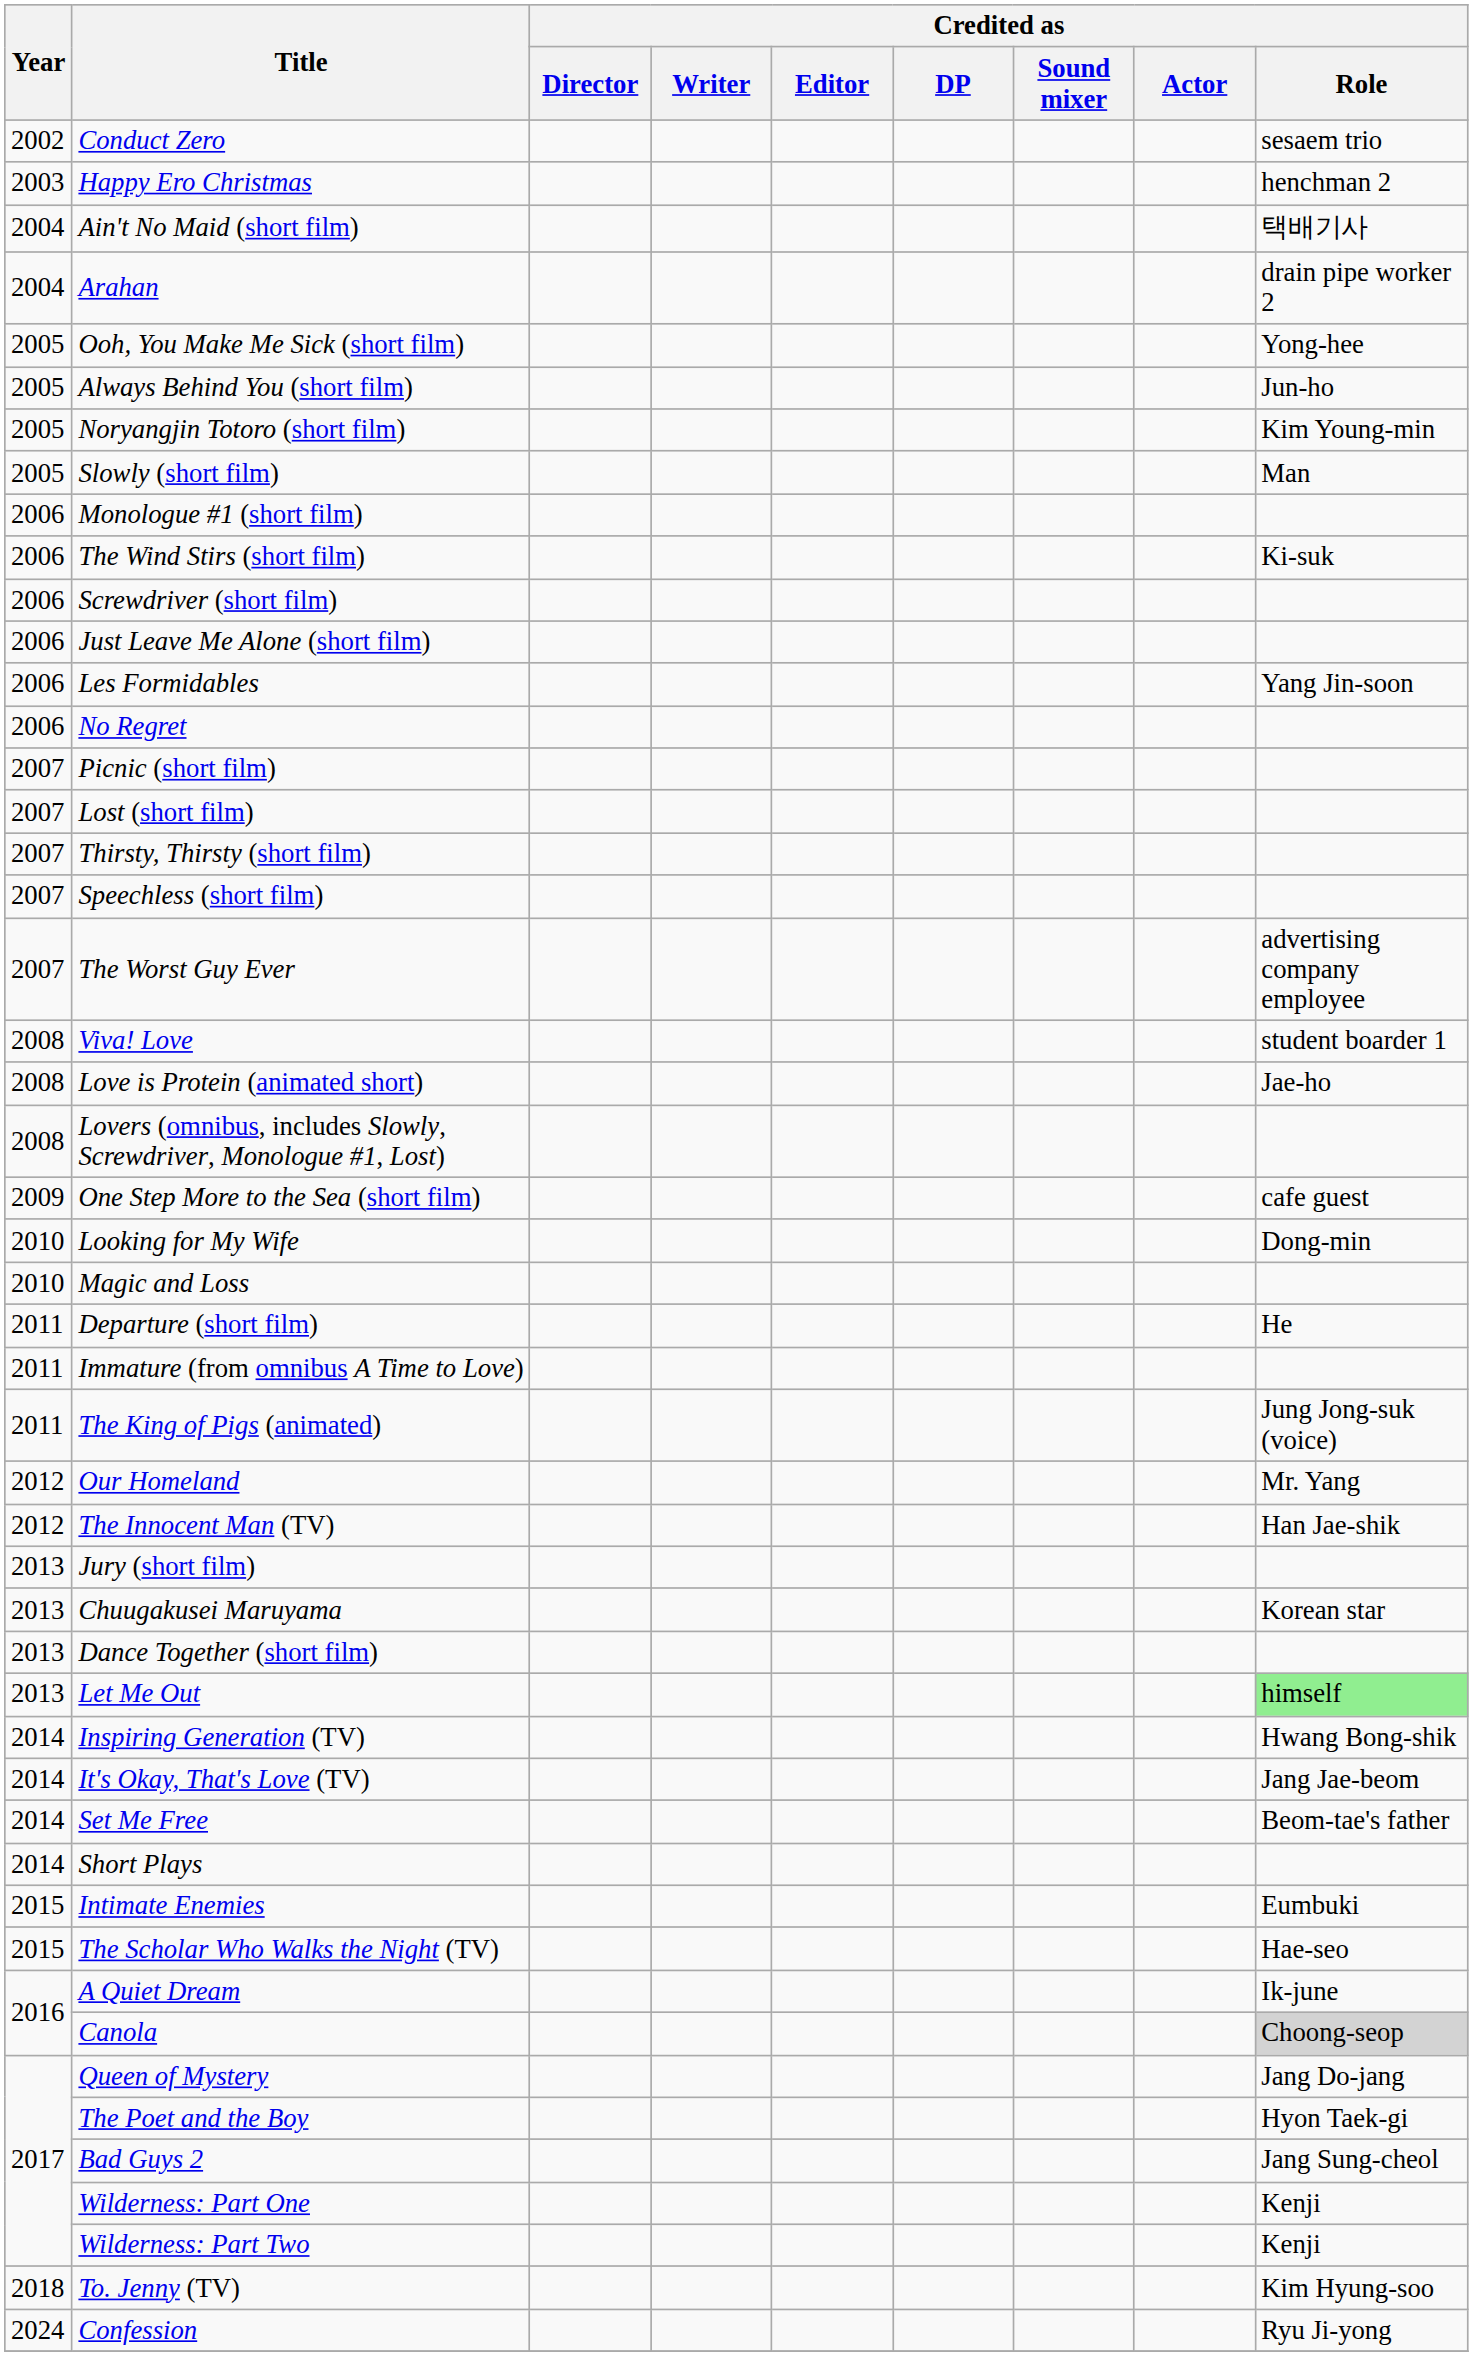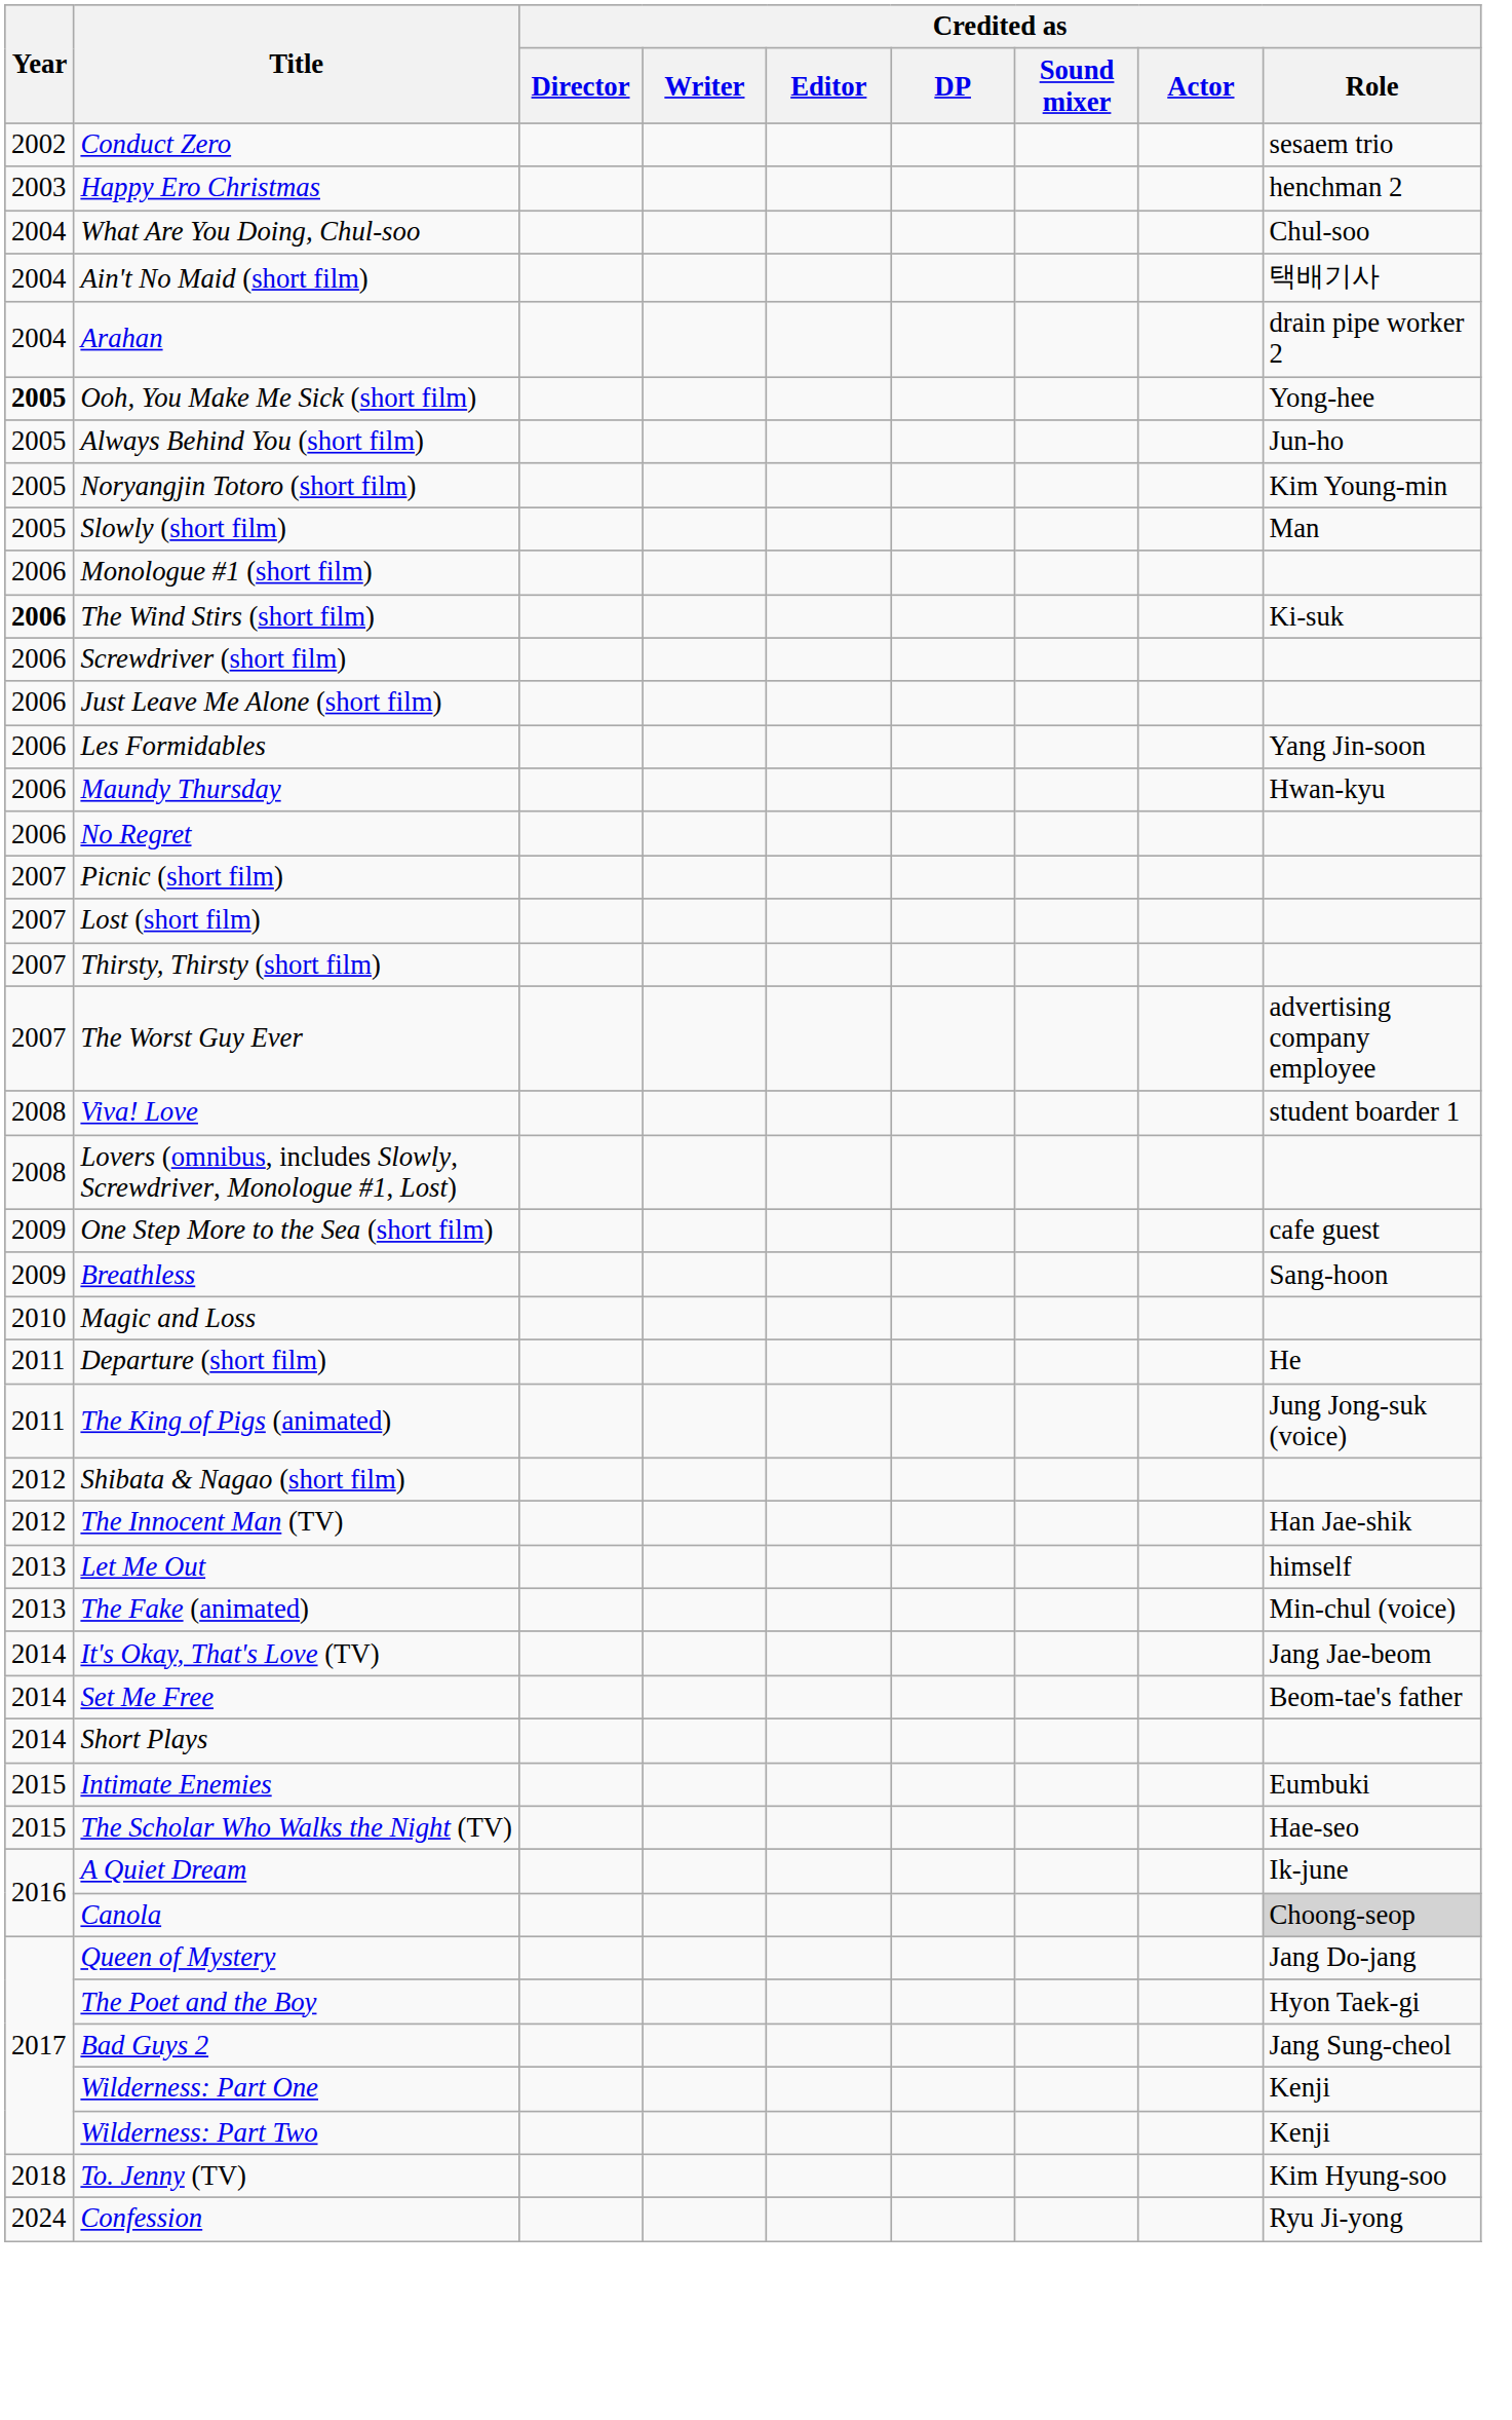 <table class="wikitable sortable">
 <tr>
 <th rowspan="2" style="width:33px;">Year</th>
 <th rowspan="2">Title</th>
 <th colspan="7">Credited as</th>
 </tr>
 <tr>
 <th width=65><a href='#'>Director</a></th>
 <th width=65><a href='#'>Writer</a></th>
 <th width=65><a href='#'>Editor</a></th>
 <th width=65><a href='#'>DP</a></th>
 <th width=65><a href='#'>Sound mixer</a></th>
 <th width=65><a href='#'>Actor</a></th>
 <th width=120>Role</th>
 </tr>
 <tr>
 <td>2002</td>
 <td><em><a href='#'>Conduct Zero</a></em></td>
 <td></td>
 <td></td>
 <td></td>
 <td></td>
 <td></td>
 <td></td>
 <td>sesaem trio</td>
 </tr>
 <tr>
 <td>2003</td>
 <td><em><a href='#'>Happy Ero Christmas</a></em></td>
 <td></td>
 <td></td>
 <td></td>
 <td></td>
 <td></td>
 <td></td>
 <td>henchman 2</td>
 </tr>
 <tr>
 <td>2004</td>
+<td><em>What Are You Doing, Chul-soo</em></td>
+<td></td>
+<td></td>
+<td></td>
+<td></td>
+<td></td>
+<td></td>
+<td>Chul-soo</td>
+</tr>
+<tr>
+<td>2004</td>
 <td><em>Ain't No Maid</em> (<a href='#'>short film</a>)</td>
 <td></td>
 <td></td>
 <td></td>
 <td></td>
 <td></td>
 <td></td>
 <td>택배기사</td>
 </tr>
 <tr>
 <td>2004</td>
 <td><em><a href='#'>Arahan</a></em></td>
 <td></td>
 <td></td>
 <td></td>
 <td></td>
 <td></td>
 <td></td>
 <td>drain pipe worker 2</td>
 </tr>
 <tr>
-<td>2005</td>
+<td><strong>2005</strong></td>
 <td><em>Ooh, You Make Me Sick</em> (<a href='#'>short film</a>)</td>
 <td></td>
 <td></td>
 <td></td>
 <td></td>
 <td></td>
 <td></td>
 <td>Yong-hee</td>
 </tr>
 <tr>
 <td>2005</td>
 <td><em>Always Behind You</em> (<a href='#'>short film</a>)</td>
 <td></td>
 <td></td>
 <td></td>
 <td></td>
 <td></td>
 <td></td>
 <td>Jun-ho</td>
 </tr>
 <tr>
 <td>2005</td>
 <td><em>Noryangjin Totoro</em> (<a href='#'>short film</a>)</td>
 <td></td>
 <td></td>
 <td></td>
 <td></td>
 <td></td>
 <td></td>
 <td>Kim Young-min</td>
 </tr>
 <tr>
 <td>2005</td>
 <td><em>Slowly</em> (<a href='#'>short film</a>)</td>
 <td></td>
 <td></td>
 <td></td>
 <td></td>
 <td></td>
 <td></td>
 <td>Man</td>
 </tr>
 <tr>
 <td>2006</td>
 <td><em>Monologue #1</em> (<a href='#'>short film</a>)</td>
 <td></td>
 <td></td>
 <td></td>
 <td></td>
 <td></td>
 <td></td>
 <td></td>
 </tr>
 <tr>
-<td>2006</td>
+<td><strong>2006</strong></td>
 <td><em>The Wind Stirs</em> (<a href='#'>short film</a>)</td>
 <td></td>
 <td></td>
 <td></td>
 <td></td>
 <td></td>
 <td></td>
 <td>Ki-suk</td>
 </tr>
 <tr>
 <td>2006</td>
 <td><em>Screwdriver</em> (<a href='#'>short film</a>)</td>
 <td></td>
 <td></td>
 <td></td>
 <td></td>
 <td></td>
 <td></td>
 <td></td>
 </tr>
 <tr>
 <td>2006</td>
 <td><em>Just Leave Me Alone</em> (<a href='#'>short film</a>)</td>
 <td></td>
 <td></td>
 <td></td>
 <td></td>
 <td></td>
 <td></td>
 <td></td>
 </tr>
 <tr>
 <td>2006</td>
 <td><em>Les Formidables</em></td>
 <td></td>
 <td></td>
 <td></td>
 <td></td>
 <td></td>
 <td></td>
 <td>Yang Jin-soon</td>
+</tr>
+<tr>
+<td>2006</td>
+<td><em><a href='#'>Maundy Thursday</a></em></td>
+<td></td>
+<td></td>
+<td></td>
+<td></td>
+<td></td>
+<td></td>
+<td>Hwan-kyu</td>
 </tr>
 <tr>
 <td>2006</td>
 <td><em><a href='#'>No Regret</a></em></td>
 <td></td>
 <td></td>
 <td></td>
 <td></td>
 <td></td>
 <td></td>
 <td></td>
 </tr>
 <tr>
 <td>2007</td>
 <td><em>Picnic</em> (<a href='#'>short film</a>)</td>
 <td></td>
 <td></td>
 <td></td>
 <td></td>
 <td></td>
 <td></td>
 <td></td>
 </tr>
 <tr>
 <td>2007</td>
 <td><em>Lost</em> (<a href='#'>short film</a>)</td>
 <td></td>
 <td></td>
 <td></td>
 <td></td>
 <td></td>
 <td></td>
 <td></td>
 </tr>
 <tr>
 <td>2007</td>
 <td><em>Thirsty, Thirsty</em> (<a href='#'>short film</a>)</td>
 <td></td>
 <td></td>
 <td></td>
 <td></td>
 <td></td>
 <td></td>
 <td></td>
 </tr>
 <tr>
 <td>2007</td>
-<td><em>Speechless</em> (<a href='#'>short film</a>)</td>
-<td></td>
-<td></td>
-<td></td>
-<td></td>
-<td></td>
-<td></td>
-<td></td>
-</tr>
-<tr>
-<td>2007</td>
 <td><em>The Worst Guy Ever</em></td>
 <td></td>
 <td></td>
 <td></td>
 <td></td>
 <td></td>
 <td></td>
 <td>advertising company employee</td>
 </tr>
 <tr>
 <td>2008</td>
 <td><em><a href='#'>Viva! Love</a></em></td>
 <td></td>
 <td></td>
 <td></td>
 <td></td>
 <td></td>
 <td></td>
 <td>student boarder 1</td>
-</tr>
-<tr>
-<td>2008</td>
-<td><em>Love is Protein</em> (<a href='#'>animated short</a>)</td>
-<td></td>
-<td></td>
-<td></td>
-<td></td>
-<td></td>
-<td></td>
-<td>Jae-ho</td>
 </tr>
 <tr>
 <td>2008</td>
 <td><em>Lovers</em> (<a href='#'>omnibus</a>, includes <em>Slowly</em>, <br> <em>Screwdriver</em>, <em>Monologue #1</em>, <em>Lost</em>)</td>
 <td></td>
 <td></td>
 <td></td>
 <td></td>
 <td></td>
 <td></td>
 <td></td>
 </tr>
 <tr>
 <td>2009</td>
 <td><em>One Step More to the Sea</em> (<a href='#'>short film</a>)</td>
 <td></td>
 <td></td>
 <td></td>
 <td></td>
 <td></td>
 <td></td>
 <td>cafe guest</td>
 </tr>
 <tr>
-<td>2010</td>
-<td><em>Looking for My Wife</em></td>
+<td>2009</td>
+<td><em><a href='#'>Breathless</a></em></td>
 <td></td>
 <td></td>
 <td></td>
 <td></td>
 <td></td>
 <td></td>
-<td>Dong-min</td>
+<td>Sang-hoon</td>
 </tr>
 <tr>
 <td>2010</td>
 <td><em>Magic and Loss</em></td>
 <td></td>
 <td></td>
 <td></td>
 <td></td>
 <td></td>
 <td></td>
 <td></td>
 </tr>
 <tr>
 <td>2011</td>
 <td><em>Departure</em> (<a href='#'>short film</a>)</td>
 <td></td>
 <td></td>
 <td></td>
 <td></td>
 <td></td>
 <td></td>
 <td>He</td>
 </tr>
 <tr>
 <td>2011</td>
-<td><em>Immature</em> (from <a href='#'>omnibus</a> <em>A Time to Love</em>)</td>
-<td></td>
-<td></td>
-<td></td>
-<td></td>
-<td></td>
-<td></td>
-<td></td>
-</tr>
-<tr>
-<td>2011</td>
 <td><em><a href='#'>The King of Pigs</a></em> (<a href='#'>animated</a>)</td>
 <td></td>
 <td></td>
 <td></td>
 <td></td>
 <td></td>
 <td></td>
 <td>Jung Jong-suk (voice)</td>
 </tr>
 <tr>
 <td>2012</td>
-<td><em><a href='#'>Our Homeland</a></em></td>
+<td><em>Shibata & Nagao</em> (<a href='#'>short film</a>)</td>
 <td></td>
 <td></td>
 <td></td>
 <td></td>
 <td></td>
 <td></td>
-<td>Mr. Yang</td>
+<td></td>
 </tr>
 <tr>
 <td>2012</td>
 <td><em><a href='#'>The Innocent Man</a></em> (TV)</td>
 <td></td>
 <td></td>
 <td></td>
 <td></td>
 <td></td>
 <td></td>
 <td>Han Jae-shik</td>
 </tr>
 <tr>
 <td>2013</td>
-<td><em>Jury</em> (<a href='#'>short film</a>)</td>
-<td></td>
-<td></td>
-<td></td>
-<td></td>
-<td></td>
-<td></td>
-<td></td>
-</tr>
-<tr>
-<td>2013</td>
-<td><em>Chuugakusei Maruyama</em></td>
-<td></td>
-<td></td>
-<td></td>
-<td></td>
-<td></td>
-<td></td>
-<td>Korean star</td>
-</tr>
-<tr>
-<td>2013</td>
-<td><em>Dance Together</em> (<a href='#'>short film</a>)</td>
-<td></td>
-<td></td>
-<td></td>
-<td></td>
-<td></td>
-<td></td>
-<td></td>
-</tr>
-<tr>
-<td>2013</td>
 <td><em><a href='#'>Let Me Out</a></em></td>
 <td></td>
 <td></td>
 <td></td>
 <td></td>
 <td></td>
 <td></td>
-<td style="background: lightgreen;">himself</td>
+<td>himself</td>
 </tr>
 <tr>
-<td>2014</td>
-<td><em><a href='#'>Inspiring Generation</a></em> (TV)</td>
+<td>2013</td>
+<td><em><a href='#'>The Fake</a></em> (<a href='#'>animated</a>)</td>
 <td></td>
 <td></td>
 <td></td>
 <td></td>
 <td></td>
 <td></td>
-<td>Hwang Bong-shik</td>
+<td>Min-chul (voice)</td>
 </tr>
 <tr>
 <td>2014</td>
 <td><em><a href='#'>It's Okay, That's Love</a></em> (TV)</td>
 <td></td>
 <td></td>
 <td></td>
 <td></td>
 <td></td>
 <td></td>
 <td>Jang Jae-beom</td>
 </tr>
 <tr>
 <td>2014</td>
 <td><em><a href='#'>Set Me Free</a></em></td>
 <td></td>
 <td></td>
 <td></td>
 <td></td>
 <td></td>
 <td></td>
 <td>Beom-tae's father</td>
 </tr>
 <tr>
 <td>2014</td>
 <td><em>Short Plays</em></td>
 <td></td>
 <td></td>
 <td></td>
 <td></td>
 <td></td>
 <td></td>
 <td></td>
 </tr>
 <tr>
 <td>2015</td>
 <td><em><a href='#'>Intimate Enemies</a></em></td>
 <td></td>
 <td></td>
 <td></td>
 <td></td>
 <td></td>
 <td></td>
 <td>Eumbuki</td>
 </tr>
 <tr>
 <td>2015</td>
 <td><em><a href='#'>The Scholar Who Walks the Night</a></em> (TV)</td>
 <td></td>
 <td></td>
 <td></td>
 <td></td>
 <td></td>
 <td></td>
 <td>Hae-seo</td>
 </tr>
 <tr>
 <td rowspan=2>2016</td>
 <td><em><a href='#'>A Quiet Dream</a></em></td>
 <td></td>
 <td></td>
 <td></td>
 <td></td>
 <td></td>
 <td></td>
 <td>Ik-june</td>
 </tr>
 <tr>
 <td><em><a href='#'>Canola</a></em></td>
 <td></td>
 <td></td>
 <td></td>
 <td></td>
 <td></td>
 <td></td>
 <td style="background: lightgrey;">Choong-seop</td>
 </tr>
 <tr>
 <td rowspan=5>2017</td>
 <td><em><a href='#'>Queen of Mystery</a></em></td>
 <td></td>
 <td></td>
 <td></td>
 <td></td>
 <td></td>
 <td></td>
 <td>Jang Do-jang</td>
 </tr>
 <tr>
 <td><em><a href='#'>The Poet and the Boy</a></em></td>
 <td></td>
 <td></td>
 <td></td>
 <td></td>
 <td></td>
 <td></td>
 <td>Hyon Taek-gi</td>
 </tr>
 <tr>
 <td><em><a href='#'>Bad Guys 2</a></em></td>
 <td></td>
 <td></td>
 <td></td>
 <td></td>
 <td></td>
 <td></td>
 <td>Jang Sung-cheol</td>
 </tr>
 <tr>
 <td><em><a href='#'>Wilderness: Part One</a></em></td>
 <td></td>
 <td></td>
 <td></td>
 <td></td>
 <td></td>
 <td></td>
 <td>Kenji</td>
 </tr>
 <tr>
 <td><em><a href='#'>Wilderness: Part Two</a></em></td>
 <td></td>
 <td></td>
 <td></td>
 <td></td>
 <td></td>
 <td></td>
 <td>Kenji</td>
 </tr>
 <tr>
 <td>2018</td>
 <td><em><a href='#'>To. Jenny</a></em> (TV)</td>
 <td></td>
 <td></td>
 <td></td>
 <td></td>
 <td></td>
 <td></td>
 <td>Kim Hyung-soo</td>
 </tr>
 <tr>
 <td>2024</td>
 <td><em><a href='#'>Confession</a></em></td>
 <td></td>
 <td></td>
 <td></td>
 <td></td>
 <td></td>
 <td></td>
 <td>Ryu Ji-yong</td>
 </tr>
 <tr>
 </tr>
 </table>
